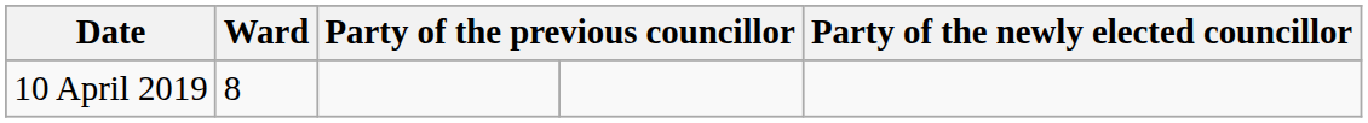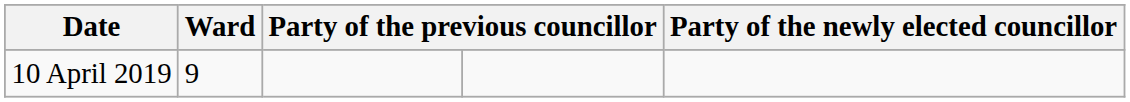 <table class="wikitable">
 <tr>
 <th>Date</th>
 <th>Ward</th>
 <th colspan=2>Party of the previous councillor</th>
 <th colspan=2>Party of the newly elected councillor</th>
 </tr>
 <tr>
 <td>10 April 2019</td>
-<td>8</td>
+<td>9</td>
 <td></td>
 <td></td>
 </tr>
 </table>
